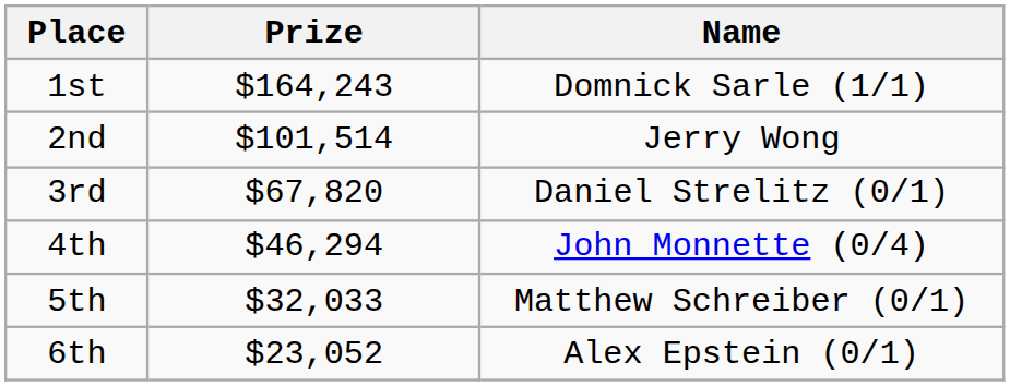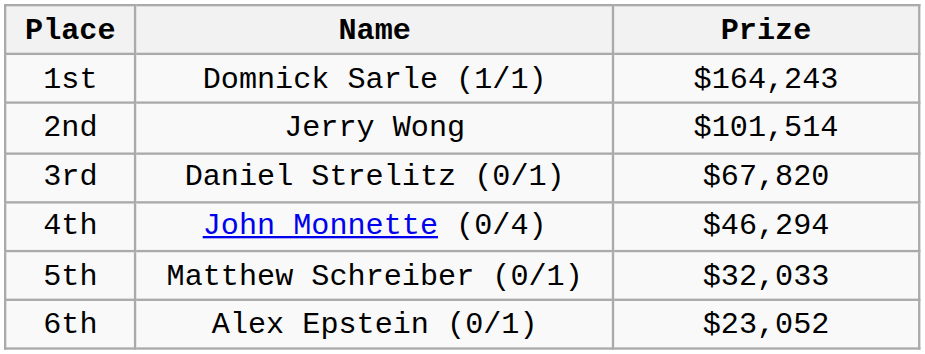 <table class="wikitable">
 <tr>
 <th width="50">Place</th>
+<th width="200">Name</th>
 <th width="125">Prize</th>
-<th width="200">Name</th>
 </tr>
 <tr>
 <td align = "center">1st</td>
+<td align = "center"> Domnick Sarle (1/1)</td>
 <td align = "center">$164,243</td>
-<td align = "center"> Domnick Sarle (1/1)</td>
 </tr>
 <tr>
 <td align = "center">2nd</td>
+<td align = "center"> Jerry Wong</td>
 <td align = "center">$101,514</td>
-<td align = "center"> Jerry Wong</td>
 </tr>
 <tr>
 <td align = "center">3rd</td>
+<td align = "center"> Daniel Strelitz (0/1)</td>
 <td align = "center">$67,820</td>
-<td align = "center"> Daniel Strelitz (0/1)</td>
 </tr>
 <tr>
 <td align = "center">4th</td>
+<td align = "center"> <a href='#'>John Monnette</a> (0/4)</td>
 <td align = "center">$46,294</td>
-<td align = "center"> <a href='#'>John Monnette</a> (0/4)</td>
 </tr>
 <tr>
 <td align = "center">5th</td>
+<td align = "center"> Matthew Schreiber (0/1)</td>
 <td align = "center">$32,033</td>
-<td align = "center"> Matthew Schreiber (0/1)</td>
 </tr>
 <tr>
 <td align = "center">6th</td>
+<td align = "center"> Alex Epstein (0/1)</td>
 <td align = "center">$23,052</td>
-<td align = "center"> Alex Epstein (0/1)</td>
 </tr>
 </table>
